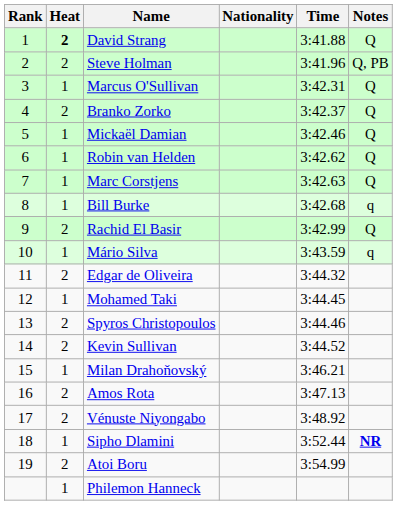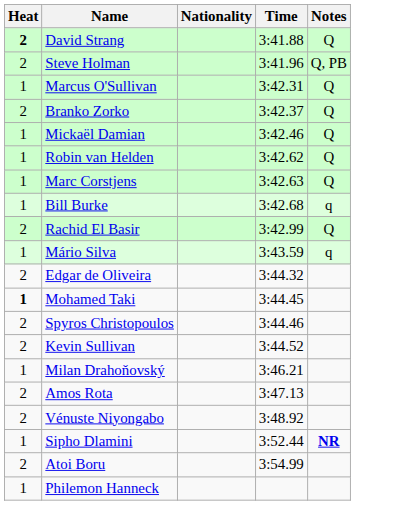 <table class="wikitable sortable" style="text-align:center">
 <tr>
-<th>Rank</th>
 <th>Heat</th>
 <th>Name</th>
 <th>Nationality</th>
 <th>Time</th>
 <th>Notes</th>
 </tr>
 <tr bgcolor=ccffcc>
-<td>1</td>
 <td><strong>2</strong></td>
 <td align="left"><a href='#'>David Strang</a></td>
 <td align=left></td>
 <td>3:41.88</td>
 <td>Q</td>
 </tr>
 <tr bgcolor=ccffcc>
 <td>2</td>
-<td>2</td>
 <td align="left"><a href='#'>Steve Holman</a></td>
 <td align=left></td>
 <td>3:41.96</td>
 <td>Q, PB</td>
 </tr>
 <tr bgcolor=ccffcc>
-<td>3</td>
 <td>1</td>
 <td align="left"><a href='#'>Marcus O'Sullivan</a></td>
 <td align=left></td>
 <td>3:42.31</td>
 <td>Q</td>
 </tr>
 <tr bgcolor=ccffcc>
-<td>4</td>
 <td>2</td>
 <td align="left"><a href='#'>Branko Zorko</a></td>
 <td align=left></td>
 <td>3:42.37</td>
 <td>Q</td>
 </tr>
 <tr bgcolor=ccffcc>
-<td>5</td>
 <td>1</td>
 <td align="left"><a href='#'>Mickaël Damian</a></td>
 <td align=left></td>
 <td>3:42.46</td>
 <td>Q</td>
 </tr>
 <tr bgcolor=ccffcc>
-<td>6</td>
 <td>1</td>
 <td align="left"><a href='#'>Robin van Helden</a></td>
 <td align=left></td>
 <td>3:42.62</td>
 <td>Q</td>
 </tr>
 <tr bgcolor=ccffcc>
-<td>7</td>
 <td>1</td>
 <td align="left"><a href='#'>Marc Corstjens</a></td>
 <td align=left></td>
 <td>3:42.63</td>
 <td>Q</td>
 </tr>
 <tr bgcolor=ddffdd>
-<td>8</td>
 <td>1</td>
 <td align="left"><a href='#'>Bill Burke</a></td>
 <td align=left></td>
 <td>3:42.68</td>
 <td>q</td>
 </tr>
 <tr bgcolor=ccffcc>
-<td>9</td>
 <td>2</td>
 <td align="left"><a href='#'>Rachid El Basir</a></td>
 <td align=left></td>
 <td>3:42.99</td>
 <td>Q</td>
 </tr>
 <tr bgcolor=ddffdd>
-<td>10</td>
 <td>1</td>
 <td align="left"><a href='#'>Mário Silva</a></td>
 <td align=left></td>
 <td>3:43.59</td>
 <td>q</td>
 </tr>
 <tr>
-<td>11</td>
 <td>2</td>
 <td align="left"><a href='#'>Edgar de Oliveira</a></td>
 <td align=left></td>
 <td>3:44.32</td>
 <td></td>
 </tr>
 <tr>
-<td>12</td>
-<td>1</td>
+<td><strong>1</strong></td>
 <td align="left"><a href='#'>Mohamed Taki</a></td>
 <td align=left></td>
 <td>3:44.45</td>
 <td></td>
 </tr>
 <tr>
-<td>13</td>
 <td>2</td>
 <td align="left"><a href='#'>Spyros Christopoulos</a></td>
 <td align=left></td>
 <td>3:44.46</td>
 <td></td>
 </tr>
 <tr>
-<td>14</td>
 <td>2</td>
 <td align="left"><a href='#'>Kevin Sullivan</a></td>
 <td align=left></td>
 <td>3:44.52</td>
 <td></td>
 </tr>
 <tr>
-<td>15</td>
 <td>1</td>
 <td align="left"><a href='#'>Milan Drahoňovský</a></td>
 <td align=left></td>
 <td>3:46.21</td>
 <td></td>
 </tr>
 <tr>
-<td>16</td>
 <td>2</td>
 <td align="left"><a href='#'>Amos Rota</a></td>
 <td align=left></td>
 <td>3:47.13</td>
 <td></td>
 </tr>
 <tr>
-<td>17</td>
 <td>2</td>
 <td align="left"><a href='#'>Vénuste Niyongabo</a></td>
 <td align=left></td>
 <td>3:48.92</td>
 <td></td>
 </tr>
 <tr |>
-<td>18</td>
 <td>1</td>
 <td align="left"><a href='#'>Sipho Dlamini</a></td>
 <td align=left></td>
 <td>3:52.44</td>
 <td><strong><a href='#'>NR</a></strong></td>
 </tr>
 <tr>
-<td>19</td>
 <td>2</td>
 <td align="left"><a href='#'>Atoi Boru</a></td>
 <td align=left></td>
 <td>3:54.99</td>
 <td></td>
 </tr>
 <tr>
-<td></td>
 <td>1</td>
 <td align="left"><a href='#'>Philemon Hanneck</a></td>
 <td align=left></td>
 <td></td>
 <td></td>
 </tr>
 </table>
